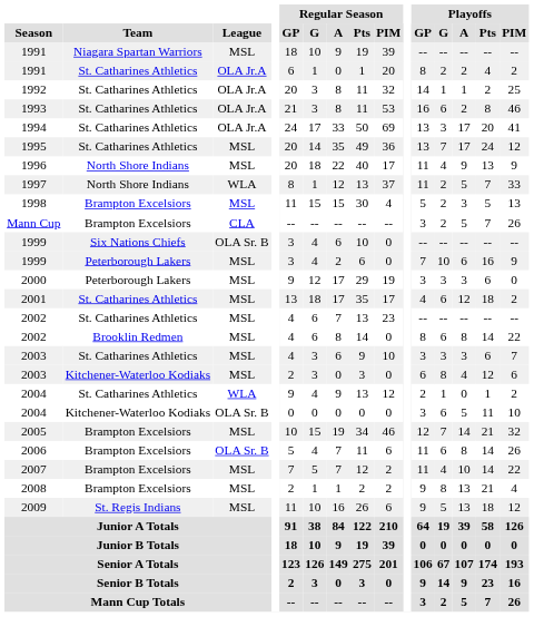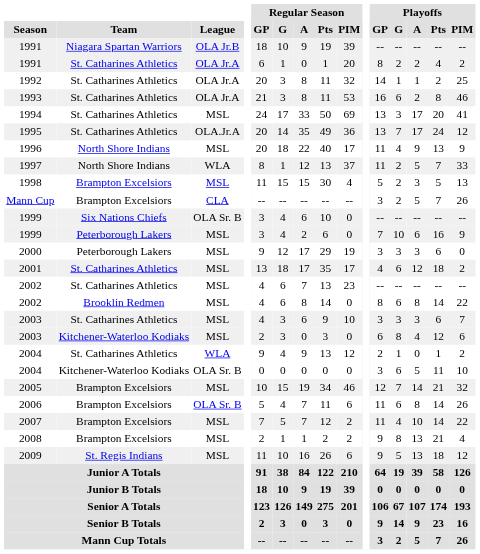 <table BORDER="0" CELLPADDING="3" CELLSPACING="0">
 <tr ALIGN="center" bgcolor="#e0e0e0">
 <th colspan="3" bgcolor="#ffffff"> </th>
 <th rowspan="99" bgcolor="#ffffff"> </th>
 <th colspan="5">Regular Season</th>
 <th rowspan="99" bgcolor="#ffffff"> </th>
 <th colspan="5">Playoffs</th>
 </tr>
 <tr ALIGN="center" bgcolor="#e0e0e0">
 <th>Season</th>
 <th>Team</th>
 <th>League</th>
 <th>GP</th>
 <th>G</th>
 <th>A</th>
 <th>Pts</th>
 <th>PIM</th>
 <th>GP</th>
 <th>G</th>
 <th>A</th>
 <th>Pts</th>
 <th>PIM</th>
 </tr>
 <tr ALIGN="center" bgcolor="#f0f0f0">
 <td>1991</td>
 <td><a href='#'>Niagara Spartan Warriors</a></td>
-<td>MSL</td>
+<td><a href='#'>OLA Jr.B</a></td>
 <td>18</td>
 <td>10</td>
 <td>9</td>
 <td>19</td>
 <td>39</td>
 <td>--</td>
 <td>--</td>
 <td>--</td>
 <td>--</td>
 <td>--</td>
 </tr>
 <tr ALIGN="center" bgcolor="#f0f0f0">
 <td>1991</td>
 <td><a href='#'>St. Catharines Athletics</a></td>
 <td><a href='#'>OLA Jr.A</a></td>
 <td>6</td>
 <td>1</td>
 <td>0</td>
 <td>1</td>
 <td>20</td>
 <td>8</td>
 <td>2</td>
 <td>2</td>
 <td>4</td>
 <td>2</td>
 </tr>
 <tr ALIGN="center">
 <td>1992</td>
 <td>St. Catharines Athletics</td>
 <td>OLA Jr.A</td>
 <td>20</td>
 <td>3</td>
 <td>8</td>
 <td>11</td>
 <td>32</td>
 <td>14</td>
 <td>1</td>
 <td>1</td>
 <td>2</td>
 <td>25</td>
 </tr>
 <tr ALIGN="center" bgcolor="#f0f0f0">
 <td>1993</td>
 <td>St. Catharines Athletics</td>
 <td>OLA Jr.A</td>
 <td>21</td>
 <td>3</td>
 <td>8</td>
 <td>11</td>
 <td>53</td>
 <td>16</td>
 <td>6</td>
 <td>2</td>
 <td>8</td>
 <td>46</td>
 </tr>
 <tr ALIGN="center">
 <td>1994</td>
 <td>St. Catharines Athletics</td>
-<td>OLA Jr.A</td>
+<td>MSL</td>
 <td>24</td>
 <td>17</td>
 <td>33</td>
 <td>50</td>
 <td>69</td>
 <td>13</td>
 <td>3</td>
 <td>17</td>
 <td>20</td>
 <td>41</td>
 </tr>
 <tr ALIGN="center" bgcolor="#f0f0f0">
 <td>1995</td>
 <td>St. Catharines Athletics</td>
-<td>MSL</td>
+<td>OLA.Jr.A</td>
 <td>20</td>
 <td>14</td>
 <td>35</td>
 <td>49</td>
 <td>36</td>
 <td>13</td>
 <td>7</td>
 <td>17</td>
 <td>24</td>
 <td>12</td>
 </tr>
 <tr ALIGN="center">
 <td>1996</td>
 <td><a href='#'>North Shore Indians</a></td>
 <td>MSL</td>
 <td>20</td>
 <td>18</td>
 <td>22</td>
 <td>40</td>
 <td>17</td>
 <td>11</td>
 <td>4</td>
 <td>9</td>
 <td>13</td>
 <td>9</td>
 </tr>
 <tr ALIGN="center" bgcolor="#f0f0f0">
 <td>1997</td>
 <td>North Shore Indians</td>
 <td>WLA</td>
 <td>8</td>
 <td>1</td>
 <td>12</td>
 <td>13</td>
 <td>37</td>
 <td>11</td>
 <td>2</td>
 <td>5</td>
 <td>7</td>
 <td>33</td>
 </tr>
 <tr ALIGN="center">
 <td>1998</td>
 <td><a href='#'>Brampton Excelsiors</a></td>
 <td><a href='#'>MSL</a></td>
 <td>11</td>
 <td>15</td>
 <td>15</td>
 <td>30</td>
 <td>4</td>
 <td>5</td>
 <td>2</td>
 <td>3</td>
 <td>5</td>
 <td>13</td>
 </tr>
 <tr ALIGN="center">
 <td><a href='#'>Mann Cup</a></td>
 <td>Brampton Excelsiors</td>
 <td><a href='#'>CLA</a></td>
 <td>--</td>
 <td>--</td>
 <td>--</td>
 <td>--</td>
 <td>--</td>
 <td>3</td>
 <td>2</td>
 <td>5</td>
 <td>7</td>
 <td>26</td>
 </tr>
 <tr ALIGN="center" bgcolor="#f0f0f0">
 <td>1999</td>
 <td><a href='#'>Six Nations Chiefs</a></td>
 <td>OLA Sr. B</td>
 <td>3</td>
 <td>4</td>
 <td>6</td>
 <td>10</td>
 <td>0</td>
 <td>--</td>
 <td>--</td>
 <td>--</td>
 <td>--</td>
 <td>--</td>
 </tr>
 <tr ALIGN="center" bgcolor="#f0f0f0">
 <td>1999</td>
 <td><a href='#'>Peterborough Lakers</a></td>
 <td>MSL</td>
 <td>3</td>
 <td>4</td>
 <td>2</td>
 <td>6</td>
 <td>0</td>
 <td>7</td>
 <td>10</td>
 <td>6</td>
 <td>16</td>
 <td>9</td>
 </tr>
 <tr ALIGN="center">
 <td>2000</td>
 <td>Peterborough Lakers</td>
 <td>MSL</td>
 <td>9</td>
 <td>12</td>
 <td>17</td>
 <td>29</td>
 <td>19</td>
 <td>3</td>
 <td>3</td>
 <td>3</td>
 <td>6</td>
 <td>0</td>
 </tr>
 <tr ALIGN="center" bgcolor="#f0f0f0">
 <td>2001</td>
 <td><a href='#'>St. Catharines Athletics</a></td>
 <td>MSL</td>
 <td>13</td>
 <td>18</td>
 <td>17</td>
 <td>35</td>
 <td>17</td>
 <td>4</td>
 <td>6</td>
 <td>12</td>
 <td>18</td>
 <td>2</td>
 </tr>
 <tr ALIGN="center">
 <td>2002</td>
 <td>St. Catharines Athletics</td>
 <td>MSL</td>
 <td>4</td>
 <td>6</td>
 <td>7</td>
 <td>13</td>
 <td>23</td>
 <td>--</td>
 <td>--</td>
 <td>--</td>
 <td>--</td>
 <td>--</td>
 </tr>
 <tr ALIGN="center">
 <td>2002</td>
 <td><a href='#'>Brooklin Redmen</a></td>
 <td>MSL</td>
 <td>4</td>
 <td>6</td>
 <td>8</td>
 <td>14</td>
 <td>0</td>
 <td>8</td>
 <td>6</td>
 <td>8</td>
 <td>14</td>
 <td>22</td>
 </tr>
 <tr ALIGN="center" bgcolor="#f0f0f0">
 <td>2003</td>
 <td>St. Catharines Athletics</td>
 <td>MSL</td>
 <td>4</td>
 <td>3</td>
 <td>6</td>
 <td>9</td>
 <td>10</td>
 <td>3</td>
 <td>3</td>
 <td>3</td>
 <td>6</td>
 <td>7</td>
 </tr>
 <tr ALIGN="center" bgcolor="#f0f0f0">
 <td>2003</td>
 <td><a href='#'>Kitchener-Waterloo Kodiaks</a></td>
 <td>MSL</td>
 <td>2</td>
 <td>3</td>
 <td>0</td>
 <td>3</td>
 <td>0</td>
 <td>6</td>
 <td>8</td>
 <td>4</td>
 <td>12</td>
 <td>6</td>
 </tr>
 <tr ALIGN="center">
 <td>2004</td>
 <td>St. Catharines Athletics</td>
 <td><a href='#'>WLA</a></td>
 <td>9</td>
 <td>4</td>
 <td>9</td>
 <td>13</td>
 <td>12</td>
 <td>2</td>
 <td>1</td>
 <td>0</td>
 <td>1</td>
 <td>2</td>
 </tr>
 <tr ALIGN="center">
 <td>2004</td>
 <td>Kitchener-Waterloo Kodiaks</td>
 <td>OLA Sr. B</td>
 <td>0</td>
 <td>0</td>
 <td>0</td>
 <td>0</td>
 <td>0</td>
 <td>3</td>
 <td>6</td>
 <td>5</td>
 <td>11</td>
 <td>10</td>
 </tr>
 <tr ALIGN="center" bgcolor="#f0f0f0">
 <td>2005</td>
 <td>Brampton Excelsiors</td>
 <td>MSL</td>
 <td>10</td>
 <td>15</td>
 <td>19</td>
 <td>34</td>
 <td>46</td>
 <td>12</td>
 <td>7</td>
 <td>14</td>
 <td>21</td>
 <td>32</td>
 </tr>
 <tr ALIGN="center">
 <td>2006</td>
 <td>Brampton Excelsiors</td>
 <td><a href='#'>OLA Sr. B</a></td>
 <td>5</td>
 <td>4</td>
 <td>7</td>
 <td>11</td>
 <td>6</td>
 <td>11</td>
 <td>6</td>
 <td>8</td>
 <td>14</td>
 <td>26</td>
 </tr>
 <tr ALIGN="center" bgcolor="#f0f0f0">
 <td>2007</td>
 <td>Brampton Excelsiors</td>
 <td>MSL</td>
 <td>7</td>
 <td>5</td>
 <td>7</td>
 <td>12</td>
 <td>2</td>
 <td>11</td>
 <td>4</td>
 <td>10</td>
 <td>14</td>
 <td>22</td>
 </tr>
 <tr ALIGN="center">
 <td>2008</td>
 <td>Brampton Excelsiors</td>
 <td>MSL</td>
 <td>2</td>
 <td>1</td>
 <td>1</td>
 <td>2</td>
 <td>2</td>
 <td>9</td>
 <td>8</td>
 <td>13</td>
 <td>21</td>
 <td>4</td>
 </tr>
 <tr ALIGN="center" bgcolor="#f0f0f0">
 <td>2009</td>
 <td><a href='#'>St. Regis Indians</a></td>
 <td>MSL</td>
 <td>11</td>
 <td>10</td>
 <td>16</td>
 <td>26</td>
 <td>6</td>
 <td>9</td>
 <td>5</td>
 <td>13</td>
 <td>18</td>
 <td>12</td>
 </tr>
 <tr ALIGN="center" bgcolor="#e0e0e0">
 <th colspan="3">Junior A Totals</th>
 <th>91</th>
 <th>38</th>
 <th>84</th>
 <th>122</th>
 <th>210</th>
 <th>64</th>
 <th>19</th>
 <th>39</th>
 <th>58</th>
 <th>126</th>
 </tr>
 <tr ALIGN="center" bgcolor="#e0e0e0">
 <th colspan="3">Junior B Totals</th>
 <th>18</th>
 <th>10</th>
 <th>9</th>
 <th>19</th>
 <th>39</th>
 <th>0</th>
 <th>0</th>
 <th>0</th>
 <th>0</th>
 <th>0</th>
 </tr>
 <tr ALIGN="center" bgcolor="#e0e0e0">
 <th colspan="3">Senior A Totals</th>
 <th>123</th>
 <th>126</th>
 <th>149</th>
 <th>275</th>
 <th>201</th>
 <th>106</th>
 <th>67</th>
 <th>107</th>
 <th>174</th>
 <th>193</th>
 </tr>
 <tr ALIGN="center" bgcolor="#e0e0e0">
 <th colspan="3">Senior B Totals</th>
 <th>2</th>
 <th>3</th>
 <th>0</th>
 <th>3</th>
 <th>0</th>
 <th>9</th>
 <th>14</th>
 <th>9</th>
 <th>23</th>
 <th>16</th>
 </tr>
 <tr ALIGN="center" bgcolor="#e0e0e0">
 <th colspan="3">Mann Cup Totals</th>
 <th>--</th>
 <th>--</th>
 <th>--</th>
 <th>--</th>
 <th>--</th>
 <th>3</th>
 <th>2</th>
 <th>5</th>
 <th>7</th>
 <th>26</th>
 </tr>
 </table>
